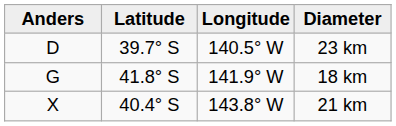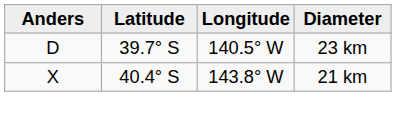 <table class="wikitable">
 <tr>
 <th width="25%" style="background:#eeeeee;">Anders</th>
 <th width="25%" style="background:#eeeeee;">Latitude</th>
 <th width="25%" style="background:#eeeeee;">Longitude</th>
 <th width="25%" style="background:#eeeeee;">Diameter</th>
 </tr>
 <tr>
 <td align="center">D</td>
 <td align="center">39.7° S</td>
 <td align="center">140.5° W</td>
 <td align="center">23 km</td>
 </tr>
 <tr>
-<td align="center">G</td>
-<td align="center">41.8° S</td>
-<td align="center">141.9° W</td>
-<td align="center">18 km</td>
-</tr>
-<tr>
 <td align="center">X</td>
 <td align="center">40.4° S</td>
 <td align="center">143.8° W</td>
 <td align="center">21 km</td>
 </tr>
 </table>
